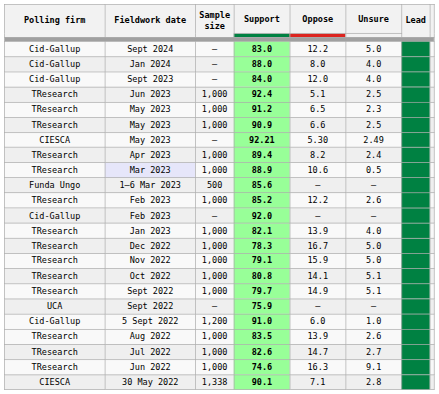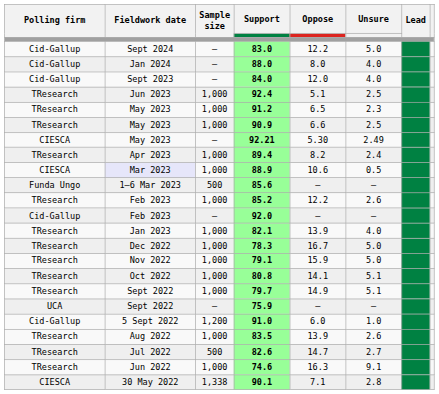 <table class="wikitable" style="text-align:center; font-size:95%; line-height:16px;">
 <tr style="height:42px;">
 <th style="width:140px;" rowspan="2">Polling firm</th>
 <th style="width:125px;" rowspan="2">Fieldwork date</th>
 <th style="width:50px;" rowspan="2">Sample<br>size</th>
 <th style="width:75px;">Support</th>
 <th style="width:75px;">Oppose</th>
 <th style="width:75px;">Unsure</th>
 <th style="width:35px;" rowspan="2">Lead</th>
 <th rowspan="2"></th>
 </tr>
 <tr>
 <th class="unsortable" style="color:inherit;background:#008142"></th>
 <th class="unsortable" style="color:inherit;background:#DC241F"></th>
 <th class="unsortable" style="color:inherit;background:#lightgray"></th>
 </tr>
 <tr>
 <td colspan="9" style="background:#A0A0A0"></td>
 </tr>
 <tr>
 <td>Cid-Gallup</td>
 <td>Sept 2024</td>
 <td>–</td>
 <td style="background:#98ff98"><strong>83.0</strong></td>
 <td>12.2</td>
 <td>5.0</td>
 <td style="background:#008142"></td>
 <td></td>
 </tr>
 <tr style="background:#EFEFEF;">
 <td>Cid-Gallup</td>
 <td>Jan 2024</td>
 <td>–</td>
 <td style="background:#98ff98"><strong>88.0</strong></td>
 <td>8.0</td>
 <td>4.0</td>
 <td style="background:#008142"></td>
 <td></td>
 </tr>
 <tr>
 <td>Cid-Gallup</td>
 <td>Sept 2023</td>
 <td>–</td>
 <td style="background:#98ff98"><strong>84.0</strong></td>
 <td>12.0</td>
 <td>4.0</td>
 <td style="background:#008142"></td>
 <td></td>
 </tr>
 <tr style="background:#EFEFEF;">
 <td>TResearch</td>
 <td>Jun 2023</td>
 <td>1,000</td>
 <td style="background:#98ff98"><strong>92.4</strong></td>
 <td>5.1</td>
 <td>2.5</td>
 <td style="background:#008142"></td>
 <td></td>
 </tr>
 <tr>
 <td>TResearch</td>
 <td>May 2023</td>
 <td>1,000</td>
 <td style="background:#98ff98"><strong>91.2</strong></td>
 <td>6.5</td>
 <td>2.3</td>
 <td style="background:#008142"></td>
 <td></td>
 </tr>
 <tr style="background:#EFEFEF;">
 <td>TResearch</td>
 <td>May 2023</td>
 <td>1,000</td>
 <td style="background:#98ff98"><strong>90.9</strong></td>
 <td>6.6</td>
 <td>2.5</td>
 <td style="background:#008142"></td>
 <td></td>
 </tr>
 <tr>
 <td>CIESCA</td>
 <td>May 2023</td>
 <td>–</td>
 <td style="background:#98ff98"><strong>92.21</strong></td>
 <td>5.30</td>
 <td>2.49</td>
 <td style="background:#008142"></td>
 <td></td>
 </tr>
 <tr style="background:#EFEFEF;">
 <td>TResearch</td>
 <td>Apr 2023</td>
 <td>1,000</td>
 <td style="background:#98ff98"><strong>89.4</strong></td>
 <td>8.2</td>
 <td>2.4</td>
 <td style="background:#008142"></td>
 <td></td>
 </tr>
 <tr>
-<td>TResearch</td>
+<td>CIESCA</td>
 <td style="background: lavender;">Mar 2023</td>
 <td>1,000</td>
 <td style="background:#98ff98"><strong>88.9</strong></td>
 <td>10.6</td>
 <td>0.5</td>
 <td style="background:#008142"></td>
 <td></td>
 </tr>
 <tr style="background:#EFEFEF;">
 <td>Funda Ungo</td>
 <td>1–6 Mar 2023</td>
 <td>500</td>
 <td style="background:#98ff98"><strong>85.6</strong></td>
 <td>–</td>
 <td>–</td>
 <td style="background:#008142"></td>
 <td></td>
 </tr>
 <tr>
 <td>TResearch</td>
 <td>Feb 2023</td>
 <td>1,000</td>
 <td style="background:#98ff98"><strong>85.2</strong></td>
 <td>12.2</td>
 <td>2.6</td>
 <td style="background:#008142"></td>
 <td></td>
 </tr>
 <tr style="background:#EFEFEF;">
 <td>Cid-Gallup</td>
 <td>Feb 2023</td>
 <td>–</td>
 <td style="background:#98ff98"><strong>92.0</strong></td>
 <td>–</td>
 <td>–</td>
 <td style="background:#008142"></td>
 <td></td>
 </tr>
 <tr>
 <td>TResearch</td>
 <td>Jan 2023</td>
 <td>1,000</td>
 <td style="background:#98ff98"><strong>82.1</strong></td>
 <td>13.9</td>
 <td>4.0</td>
 <td style="background:#008142"></td>
 <td></td>
 </tr>
 <tr style="background:#EFEFEF;">
 <td>TResearch</td>
 <td>Dec 2022</td>
 <td>1,000</td>
 <td style="background:#98ff98"><strong>78.3</strong></td>
 <td>16.7</td>
 <td>5.0</td>
 <td style="background:#008142"></td>
 <td></td>
 </tr>
 <tr>
 <td>TResearch</td>
 <td>Nov 2022</td>
 <td>1,000</td>
 <td style="background:#98ff98"><strong>79.1</strong></td>
 <td>15.9</td>
 <td>5.0</td>
 <td style="background:#008142"></td>
 <td></td>
 </tr>
 <tr style="background:#EFEFEF;">
 <td>TResearch</td>
 <td>Oct 2022</td>
 <td>1,000</td>
 <td style="background:#98ff98"><strong>80.8</strong></td>
 <td>14.1</td>
 <td>5.1</td>
 <td style="background:#008142"></td>
 <td></td>
 </tr>
 <tr>
 <td>TResearch</td>
 <td>Sept 2022</td>
 <td>1,000</td>
 <td style="background:#98ff98"><strong>79.7</strong></td>
 <td>14.9</td>
 <td>5.1</td>
 <td style="background:#008142"></td>
 <td></td>
 </tr>
 <tr style="background:#EFEFEF;">
 <td>UCA</td>
 <td>Sept 2022</td>
 <td>–</td>
 <td style="background:#98ff98"><strong>75.9</strong></td>
 <td>–</td>
 <td>–</td>
 <td style="background:#008142"></td>
 <td></td>
 </tr>
 <tr>
 <td>Cid-Gallup</td>
 <td>5 Sept 2022</td>
 <td>1,200</td>
 <td style="background:#98ff98"><strong>91.0</strong></td>
 <td>6.0</td>
 <td>1.0</td>
 <td style="background:#008142"></td>
 <td></td>
 </tr>
 <tr>
 <td>TResearch</td>
 <td>Aug 2022</td>
 <td>1,000</td>
 <td style="background:#98ff98"><strong>83.5</strong></td>
 <td>13.9</td>
 <td>2.6</td>
 <td style="background:#008142"></td>
 <td></td>
 </tr>
 <tr style="background:#EFEFEF;">
 <td>TResearch</td>
 <td>Jul 2022</td>
-<td>1,000</td>
+<td>500</td>
 <td style="background:#98ff98"><strong>82.6</strong></td>
 <td>14.7</td>
 <td>2.7</td>
 <td style="background:#008142"></td>
 <td></td>
 </tr>
 <tr>
 <td>TResearch</td>
 <td>Jun 2022</td>
 <td>1,000</td>
 <td style="background:#98ff98"><strong>74.6</strong></td>
 <td>16.3</td>
 <td>9.1</td>
 <td style="background:#008142"></td>
 <td></td>
 </tr>
 <tr style="background:#EFEFEF;">
 <td>CIESCA</td>
 <td>30 May 2022</td>
 <td>1,338</td>
 <td style="background:#98ff98"><strong>90.1</strong></td>
 <td>7.1</td>
 <td>2.8</td>
 <td style="background:#008142"></td>
 <td></td>
 </tr>
 </table>
